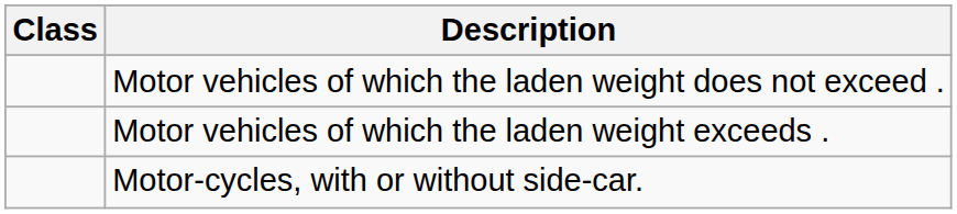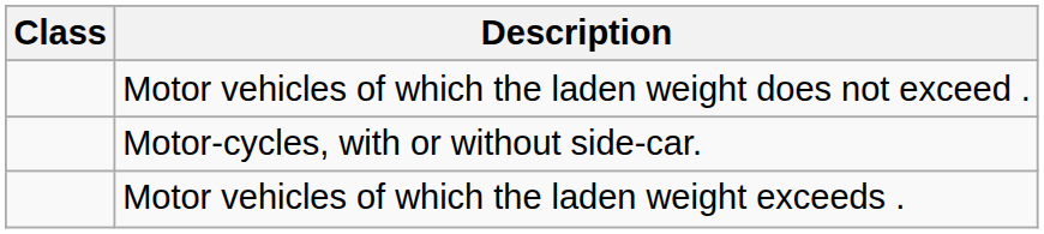 <table class="wikitable">
 <tr>
 <th>Class</th>
 <th>Description</th>
 </tr>
 <tr>
 <td></td>
 <td>Motor vehicles of which the laden weight does not exceed .</td>
 </tr>
 <tr>
 <td></td>
-<td>Motor vehicles of which the laden weight exceeds .</td>
+<td>Motor-cycles, with or without side-car.</td>
 </tr>
 <tr>
 <td></td>
-<td>Motor-cycles, with or without side-car.</td>
+<td>Motor vehicles of which the laden weight exceeds .</td>
 </tr>
 </table>
